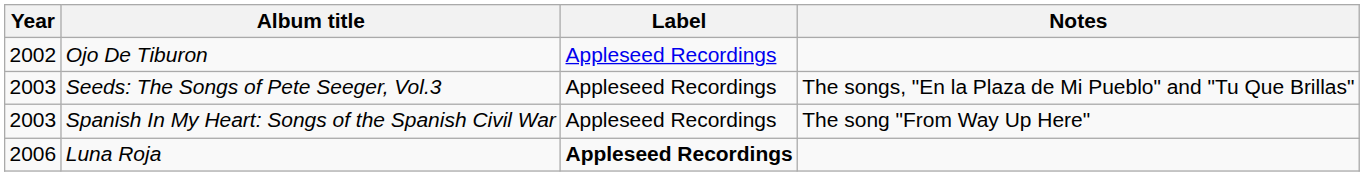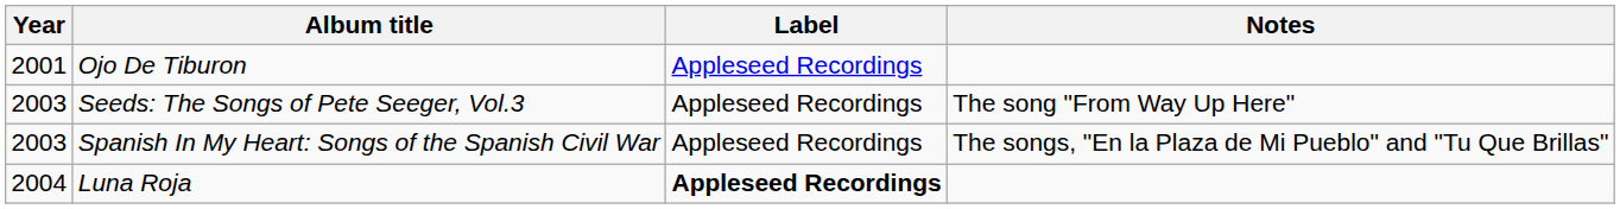 <table class="wikitable sortable">
 <tr>
 <th>Year</th>
 <th>Album title</th>
 <th>Label</th>
 <th class="unsortable">Notes</th>
 </tr>
 <tr>
-<td>2002</td>
+<td>2001</td>
 <td><em>Ojo De Tiburon</em></td>
 <td><a href='#'>Appleseed Recordings</a></td>
 <td></td>
 </tr>
 <tr>
 <td>2003</td>
 <td><em>Seeds: The Songs of Pete Seeger, Vol.3</em></td>
 <td>Appleseed Recordings</td>
-<td>The songs, "En la Plaza de Mi Pueblo" and "Tu Que Brillas"</td>
+<td>The song "From Way Up Here"</td>
 </tr>
 <tr>
 <td>2003</td>
 <td><em>Spanish In My Heart: Songs of the Spanish Civil War</em></td>
 <td>Appleseed Recordings</td>
-<td>The song "From Way Up Here"</td>
+<td>The songs, "En la Plaza de Mi Pueblo" and "Tu Que Brillas"</td>
 </tr>
 <tr>
-<td>2006</td>
+<td>2004</td>
 <td><em>Luna Roja</em></td>
 <td><strong>Appleseed Recordings</strong></td>
 <td></td>
 </tr>
 </table>
